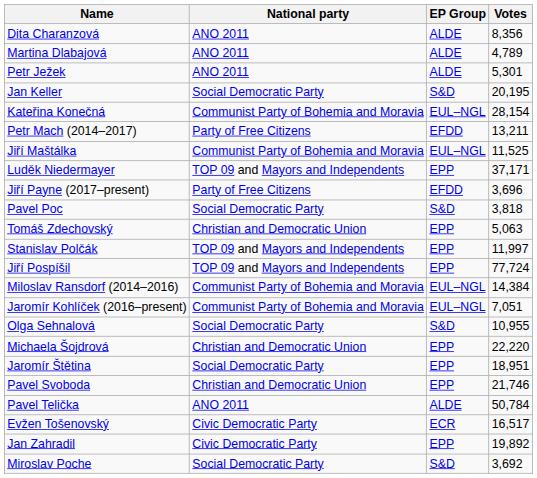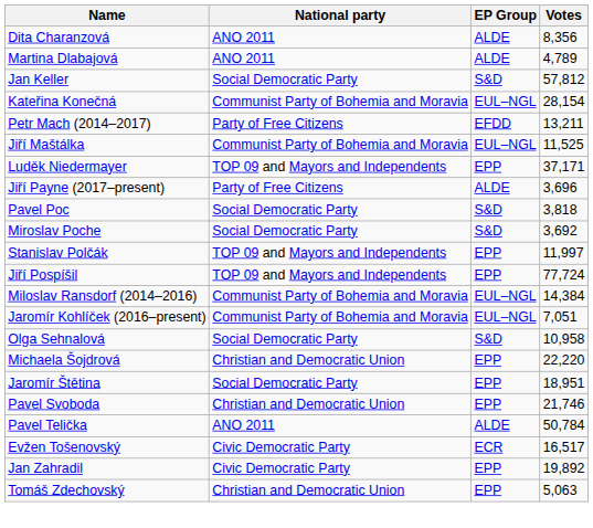 <table class="sortable wikitable">
 <tr>
 <th>Name</th>
 <th>National party</th>
 <th>EP Group</th>
 <th>Votes</th>
 </tr>
 <tr>
 <td><a href='#'>Dita Charanzová</a></td>
 <td> <a href='#'>ANO 2011</a></td>
 <td> <a href='#'>ALDE</a></td>
 <td>8,356</td>
 </tr>
 <tr>
 <td><a href='#'>Martina Dlabajová</a></td>
 <td> <a href='#'>ANO 2011</a></td>
 <td> <a href='#'>ALDE</a></td>
 <td>4,789</td>
 </tr>
 <tr>
-<td><a href='#'>Petr Ježek</a></td>
-<td> <a href='#'>ANO 2011</a></td>
-<td> <a href='#'>ALDE</a></td>
-<td>5,301</td>
-</tr>
-<tr>
 <td><a href='#'>Jan Keller</a></td>
 <td> <a href='#'>Social Democratic Party</a></td>
 <td> <a href='#'>S&D</a></td>
-<td>20,195</td>
+<td>57,812</td>
 </tr>
 <tr>
 <td><a href='#'>Kateřina Konečná</a></td>
 <td> <a href='#'>Communist Party of Bohemia and Moravia</a></td>
 <td> <a href='#'>EUL–NGL</a></td>
 <td>28,154</td>
 </tr>
 <tr>
 <td><a href='#'>Petr Mach</a> (2014–2017)</td>
 <td> <a href='#'>Party of Free Citizens</a></td>
 <td> <a href='#'>EFDD</a></td>
 <td>13,211</td>
 </tr>
 <tr>
 <td><a href='#'>Jiří Maštálka</a></td>
 <td> <a href='#'>Communist Party of Bohemia and Moravia</a></td>
 <td> <a href='#'>EUL–NGL</a></td>
 <td>11,525</td>
 </tr>
 <tr>
 <td><a href='#'>Luděk Niedermayer</a></td>
 <td> <a href='#'>TOP 09</a> and <a href='#'>Mayors and Independents</a></td>
 <td> <a href='#'>EPP</a></td>
 <td>37,171</td>
 </tr>
 <tr>
 <td><a href='#'>Jiří Payne</a> (2017–present)</td>
 <td> <a href='#'>Party of Free Citizens</a></td>
-<td> <a href='#'>EFDD</a></td>
+<td> <a href='#'>ALDE</a></td>
 <td>3,696</td>
 </tr>
 <tr>
 <td><a href='#'>Pavel Poc</a></td>
 <td> <a href='#'>Social Democratic Party</a></td>
 <td> <a href='#'>S&D</a></td>
 <td>3,818</td>
 </tr>
 <tr>
-<td><a href='#'>Tomáš Zdechovský</a></td>
-<td> <a href='#'>Christian and Democratic Union</a></td>
-<td> <a href='#'>EPP</a></td>
-<td>5,063</td>
+<td><a href='#'>Miroslav Poche</a></td>
+<td> <a href='#'>Social Democratic Party</a></td>
+<td> <a href='#'>S&D</a></td>
+<td>3,692</td>
 </tr>
 <tr>
 <td><a href='#'>Stanislav Polčák</a></td>
 <td> <a href='#'>TOP 09</a> and <a href='#'>Mayors and Independents</a></td>
 <td> <a href='#'>EPP</a></td>
 <td>11,997</td>
 </tr>
 <tr>
 <td><a href='#'>Jiří Pospíšil</a></td>
 <td> <a href='#'>TOP 09</a> and <a href='#'>Mayors and Independents</a></td>
 <td> <a href='#'>EPP</a></td>
 <td>77,724</td>
 </tr>
 <tr>
 <td><a href='#'>Miloslav Ransdorf</a> (2014–2016)</td>
 <td> <a href='#'>Communist Party of Bohemia and Moravia</a></td>
 <td> <a href='#'>EUL–NGL</a></td>
 <td>14,384</td>
 </tr>
 <tr>
 <td><a href='#'>Jaromír Kohlíček</a> (2016–present)</td>
 <td> <a href='#'>Communist Party of Bohemia and Moravia</a></td>
 <td> <a href='#'>EUL–NGL</a></td>
 <td>7,051</td>
 </tr>
 <tr>
 <td><a href='#'>Olga Sehnalová</a></td>
 <td> <a href='#'>Social Democratic Party</a></td>
 <td> <a href='#'>S&D</a></td>
-<td>10,955</td>
+<td>10,958</td>
 </tr>
 <tr>
 <td><a href='#'>Michaela Šojdrová</a></td>
 <td> <a href='#'>Christian and Democratic Union</a></td>
 <td> <a href='#'>EPP</a></td>
 <td>22,220</td>
 </tr>
 <tr>
 <td><a href='#'>Jaromír Štětina</a></td>
 <td> <a href='#'>Social Democratic Party</a></td>
 <td> <a href='#'>EPP</a></td>
 <td>18,951</td>
 </tr>
 <tr>
 <td><a href='#'>Pavel Svoboda</a></td>
 <td> <a href='#'>Christian and Democratic Union</a></td>
 <td> <a href='#'>EPP</a></td>
 <td>21,746</td>
 </tr>
 <tr>
 <td><a href='#'>Pavel Telička</a></td>
 <td> <a href='#'>ANO 2011</a></td>
 <td> <a href='#'>ALDE</a></td>
 <td>50,784</td>
 </tr>
 <tr>
 <td><a href='#'>Evžen Tošenovský</a></td>
 <td> <a href='#'>Civic Democratic Party</a></td>
 <td> <a href='#'>ECR</a></td>
 <td>16,517</td>
 </tr>
 <tr>
 <td><a href='#'>Jan Zahradil</a></td>
 <td> <a href='#'>Civic Democratic Party</a></td>
 <td> <a href='#'>EPP</a></td>
 <td>19,892</td>
 </tr>
 <tr>
-<td><a href='#'>Miroslav Poche</a></td>
-<td> <a href='#'>Social Democratic Party</a></td>
-<td> <a href='#'>S&D</a></td>
-<td>3,692</td>
+<td><a href='#'>Tomáš Zdechovský</a></td>
+<td> <a href='#'>Christian and Democratic Union</a></td>
+<td> <a href='#'>EPP</a></td>
+<td>5,063</td>
 </tr>
 </table>
